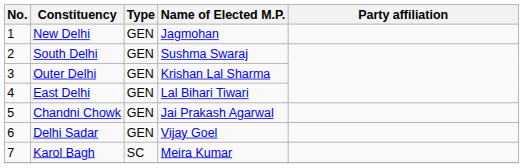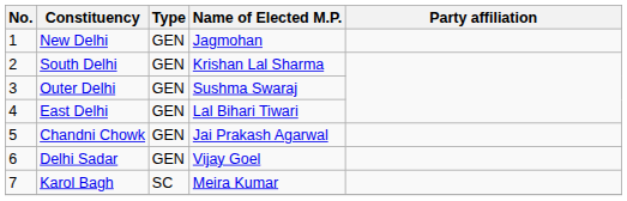 <table class="wikitable" style="font-size:95%;">
 <tr>
 <th>No.</th>
 <th>Constituency</th>
 <th>Type</th>
 <th>Name of Elected M.P.</th>
 <th colspan="2" style="width:18em">Party affiliation</th>
 </tr>
 <tr>
 <td>1</td>
 <td><a href='#'>New Delhi</a></td>
 <td>GEN</td>
 <td><a href='#'>Jagmohan</a></td>
 <td></td>
 </tr>
 <tr>
 <td>2</td>
 <td><a href='#'>South Delhi</a></td>
 <td>GEN</td>
-<td><a href='#'>Sushma Swaraj</a></td>
+<td><a href='#'>Krishan Lal Sharma</a></td>
 </tr>
 <tr>
 <td>3</td>
 <td><a href='#'>Outer Delhi</a></td>
 <td>GEN</td>
-<td><a href='#'>Krishan Lal Sharma</a></td>
+<td><a href='#'>Sushma Swaraj</a></td>
 </tr>
 <tr>
 <td>4</td>
 <td><a href='#'>East Delhi</a></td>
 <td>GEN</td>
 <td><a href='#'>Lal Bihari Tiwari</a></td>
 </tr>
 <tr>
 <td>5</td>
 <td><a href='#'>Chandni Chowk</a></td>
 <td>GEN</td>
 <td><a href='#'>Jai Prakash Agarwal</a></td>
 <td></td>
 </tr>
 <tr>
 <td>6</td>
 <td><a href='#'>Delhi Sadar</a></td>
 <td>GEN</td>
 <td><a href='#'>Vijay Goel</a></td>
 <td></td>
 </tr>
 <tr>
 <td>7</td>
 <td><a href='#'>Karol Bagh</a></td>
 <td>SC</td>
 <td><a href='#'>Meira Kumar</a></td>
 <td></td>
 </tr>
 <tr>
 </tr>
 </table>
